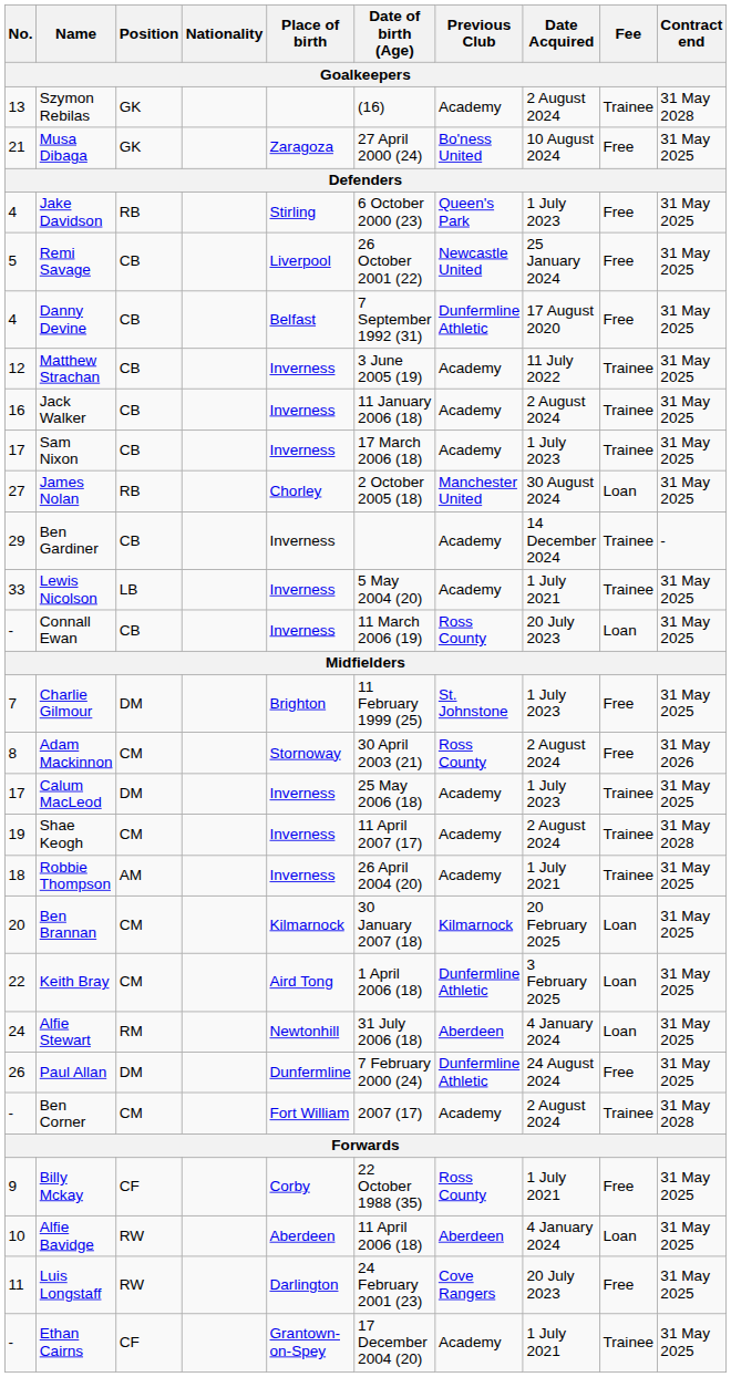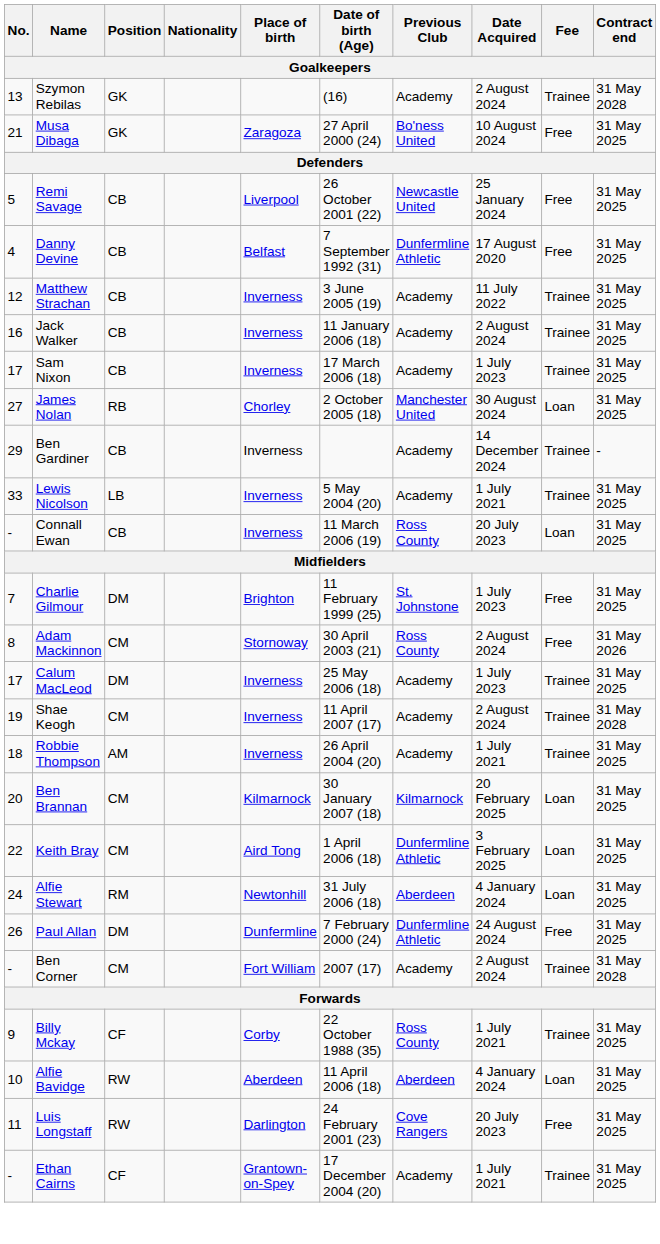 <table class="wikitable">
 <tr>
 <th>No.</th>
 <th>Name</th>
 <th>Position</th>
 <th>Nationality</th>
 <th>Place of birth</th>
 <th>Date of birth (Age)</th>
 <th>Previous Club</th>
 <th>Date Acquired</th>
 <th>Fee</th>
 <th>Contract end</th>
 </tr>
 <tr>
 <th colspan="10">Goalkeepers</th>
 </tr>
 <tr>
 <td>13</td>
 <td>Szymon Rebilas</td>
 <td>GK</td>
 <td></td>
 <td></td>
 <td>(16)</td>
 <td>Academy</td>
 <td>2 August 2024</td>
 <td>Trainee</td>
 <td>31 May 2028</td>
 </tr>
 <tr>
 <td>21</td>
 <td><a href='#'>Musa Dibaga</a></td>
 <td>GK</td>
 <td></td>
 <td> <a href='#'>Zaragoza</a></td>
 <td>27 April 2000 (24)</td>
 <td> <a href='#'>Bo'ness United</a></td>
 <td>10 August 2024</td>
 <td>Free</td>
 <td>31 May 2025</td>
 </tr>
 <tr>
 <th colspan="10">Defenders</th>
-</tr>
-<tr>
-<td>4</td>
-<td><a href='#'>Jake Davidson</a></td>
-<td>RB</td>
-<td></td>
-<td><a href='#'>Stirling</a></td>
-<td>6 October 2000 (23)</td>
-<td> <a href='#'>Queen's Park</a></td>
-<td>1 July 2023</td>
-<td>Free</td>
-<td>31 May 2025</td>
 </tr>
 <tr>
 <td>5</td>
 <td><a href='#'>Remi Savage</a></td>
 <td>CB</td>
 <td></td>
 <td><a href='#'>Liverpool</a></td>
 <td>26 October 2001 (22)</td>
 <td> <a href='#'>Newcastle United</a></td>
 <td>25 January 2024</td>
 <td>Free</td>
 <td>31 May 2025</td>
 </tr>
 <tr>
 <td>4</td>
 <td><a href='#'>Danny Devine</a></td>
 <td>CB</td>
 <td></td>
 <td><a href='#'>Belfast</a></td>
 <td>7 September 1992 (31)</td>
 <td> <a href='#'>Dunfermline Athletic</a></td>
 <td>17 August 2020</td>
 <td>Free</td>
 <td>31 May 2025</td>
 </tr>
 <tr>
 <td>12</td>
 <td><a href='#'>Matthew Strachan</a></td>
 <td>CB</td>
 <td></td>
 <td><a href='#'>Inverness</a></td>
 <td>3 June 2005 (19)</td>
 <td>Academy</td>
 <td>11 July 2022</td>
 <td>Trainee</td>
 <td>31 May 2025</td>
 </tr>
 <tr>
 <td>16</td>
 <td>Jack Walker</td>
 <td>CB</td>
 <td></td>
 <td><a href='#'>Inverness</a></td>
 <td>11 January 2006 (18)</td>
 <td>Academy</td>
 <td>2 August 2024</td>
 <td>Trainee</td>
 <td>31 May 2025</td>
 </tr>
 <tr>
 <td>17</td>
 <td>Sam Nixon</td>
 <td>CB</td>
 <td></td>
 <td><a href='#'>Inverness</a></td>
 <td>17 March 2006 (18)</td>
 <td>Academy</td>
 <td>1 July 2023</td>
 <td>Trainee</td>
 <td>31 May 2025</td>
 </tr>
 <tr>
 <td>27</td>
 <td><a href='#'>James Nolan</a></td>
 <td>RB</td>
 <td></td>
 <td><a href='#'>Chorley</a></td>
 <td>2 October 2005 (18)</td>
 <td> <a href='#'>Manchester United</a></td>
 <td>30 August 2024</td>
 <td>Loan</td>
 <td>31 May 2025</td>
 </tr>
 <tr>
 <td>29</td>
 <td>Ben Gardiner</td>
 <td>CB</td>
 <td></td>
 <td>Inverness</td>
 <td></td>
 <td>Academy</td>
 <td>14 December 2024</td>
 <td>Trainee</td>
 <td>-</td>
 </tr>
 <tr>
 <td>33</td>
 <td><a href='#'>Lewis Nicolson</a></td>
 <td>LB</td>
 <td></td>
 <td><a href='#'>Inverness</a></td>
 <td>5 May 2004 (20)</td>
 <td>Academy</td>
 <td>1 July 2021</td>
 <td>Trainee</td>
 <td>31 May 2025</td>
 </tr>
 <tr>
 <td>-</td>
 <td>Connall Ewan</td>
 <td>CB</td>
 <td></td>
 <td><a href='#'>Inverness</a></td>
 <td>11 March 2006 (19)</td>
 <td> <a href='#'>Ross County</a></td>
 <td>20 July 2023</td>
 <td>Loan</td>
 <td>31 May 2025</td>
 </tr>
 <tr>
 <th colspan="10">Midfielders</th>
 </tr>
 <tr>
 <td>7</td>
 <td><a href='#'>Charlie Gilmour</a></td>
 <td>DM</td>
 <td></td>
 <td> <a href='#'>Brighton</a></td>
 <td>11 February 1999 (25)</td>
 <td> <a href='#'>St. Johnstone</a></td>
 <td>1 July 2023</td>
 <td>Free</td>
 <td>31 May 2025</td>
 </tr>
 <tr>
 <td>8</td>
 <td><a href='#'>Adam Mackinnon</a></td>
 <td>CM</td>
 <td></td>
 <td><a href='#'>Stornoway</a></td>
 <td>30 April 2003 (21)</td>
 <td> <a href='#'>Ross County</a></td>
 <td>2 August 2024</td>
 <td>Free</td>
 <td>31 May 2026</td>
 </tr>
 <tr>
 <td>17</td>
 <td><a href='#'>Calum MacLeod</a></td>
 <td>DM</td>
 <td></td>
 <td><a href='#'>Inverness</a></td>
 <td>25 May 2006 (18)</td>
 <td>Academy</td>
 <td>1 July 2023</td>
 <td>Trainee</td>
 <td>31 May 2025</td>
 </tr>
 <tr>
 <td>19</td>
 <td>Shae Keogh</td>
 <td>CM</td>
 <td></td>
 <td><a href='#'>Inverness</a></td>
 <td>11 April 2007 (17)</td>
 <td>Academy</td>
 <td>2 August 2024</td>
 <td>Trainee</td>
 <td>31 May 2028</td>
 </tr>
 <tr>
 <td>18</td>
 <td><a href='#'>Robbie Thompson</a></td>
 <td>AM</td>
 <td></td>
 <td><a href='#'>Inverness</a></td>
 <td>26 April 2004 (20)</td>
 <td>Academy</td>
 <td>1 July 2021</td>
 <td>Trainee</td>
 <td>31 May 2025</td>
 </tr>
 <tr>
 <td>20</td>
 <td><a href='#'>Ben Brannan</a></td>
 <td>CM</td>
 <td></td>
 <td><a href='#'>Kilmarnock</a></td>
 <td>30 January 2007 (18)</td>
 <td> <a href='#'>Kilmarnock</a></td>
 <td>20 February 2025</td>
 <td>Loan</td>
 <td>31 May 2025</td>
 </tr>
 <tr>
 <td>22</td>
 <td><a href='#'>Keith Bray</a></td>
 <td>CM</td>
 <td></td>
 <td><a href='#'>Aird Tong</a></td>
 <td>1 April 2006 (18)</td>
 <td> <a href='#'>Dunfermline Athletic</a></td>
 <td>3 February 2025</td>
 <td>Loan</td>
 <td>31 May 2025</td>
 </tr>
 <tr>
 <td>24</td>
 <td><a href='#'>Alfie Stewart</a></td>
 <td>RM</td>
 <td></td>
 <td><a href='#'>Newtonhill</a></td>
 <td>31 July 2006 (18)</td>
 <td> <a href='#'>Aberdeen</a></td>
 <td>4 January 2024</td>
 <td>Loan</td>
 <td>31 May 2025</td>
 </tr>
 <tr>
 <td>26</td>
 <td><a href='#'>Paul Allan</a></td>
 <td>DM</td>
 <td></td>
 <td><a href='#'>Dunfermline</a></td>
 <td>7 February 2000 (24)</td>
 <td> <a href='#'>Dunfermline Athletic</a></td>
 <td>24 August 2024</td>
 <td>Free</td>
 <td>31 May 2025</td>
 </tr>
 <tr>
 <td>-</td>
 <td>Ben Corner</td>
 <td>CM</td>
 <td></td>
 <td><a href='#'>Fort William</a></td>
 <td>2007 (17)</td>
 <td>Academy</td>
 <td>2 August 2024</td>
 <td>Trainee</td>
 <td>31 May 2028</td>
 </tr>
 <tr>
 <th colspan="10">Forwards</th>
 </tr>
 <tr>
 <td>9</td>
 <td><a href='#'>Billy Mckay</a></td>
 <td>CF</td>
 <td></td>
 <td> <a href='#'>Corby</a></td>
 <td>22 October 1988 (35)</td>
 <td> <a href='#'>Ross County</a></td>
 <td>1 July 2021</td>
-<td>Free</td>
+<td>Trainee</td>
 <td>31 May 2025</td>
 </tr>
 <tr>
 <td>10</td>
 <td><a href='#'>Alfie Bavidge</a></td>
 <td>RW</td>
 <td></td>
 <td><a href='#'>Aberdeen</a></td>
 <td>11 April 2006 (18)</td>
 <td> <a href='#'>Aberdeen</a></td>
 <td>4 January 2024</td>
 <td>Loan</td>
 <td>31 May 2025</td>
 </tr>
 <tr>
 <td>11</td>
 <td><a href='#'>Luis Longstaff</a></td>
 <td>RW</td>
 <td></td>
 <td><a href='#'>Darlington</a></td>
 <td>24 February 2001 (23)</td>
 <td> <a href='#'>Cove Rangers</a></td>
 <td>20 July 2023</td>
 <td>Free</td>
 <td>31 May 2025</td>
 </tr>
 <tr>
 <td>-</td>
 <td><a href='#'>Ethan Cairns</a></td>
 <td>CF</td>
 <td></td>
 <td><a href='#'>Grantown-on-Spey</a></td>
 <td>17 December 2004 (20)</td>
 <td>Academy</td>
 <td>1 July 2021</td>
 <td>Trainee</td>
 <td>31 May 2025</td>
 </tr>
 </table>
